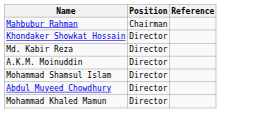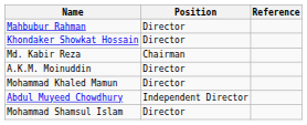 <table class="wikitable">
 <tr>
 <th>Name</th>
 <th>Position</th>
 <th>Reference</th>
 </tr>
 <tr>
 <td><a href='#'>Mahbubur Rahman</a></td>
-<td>Chairman</td>
+<td>Director</td>
 <td></td>
 </tr>
 <tr>
 <td><a href='#'>Khondaker Showkat Hossain</a></td>
 <td>Director</td>
 <td></td>
 </tr>
 <tr>
 <td>Md. Kabir Reza</td>
-<td>Director</td>
+<td>Chairman</td>
 <td></td>
 </tr>
 <tr>
 <td>A.K.M. Moinuddin</td>
 <td>Director</td>
 <td></td>
 </tr>
 <tr>
-<td>Mohammad Shamsul Islam</td>
+<td>Mohammad Khaled Mamun</td>
 <td>Director</td>
 <td></td>
 </tr>
 <tr>
 <td><a href='#'>Abdul Muyeed Chowdhury</a></td>
-<td>Director</td>
+<td>Independent Director</td>
 <td></td>
 </tr>
 <tr>
-<td>Mohammad Khaled Mamun</td>
+<td>Mohammad Shamsul Islam</td>
 <td>Director</td>
 <td></td>
 </tr>
 </table>
